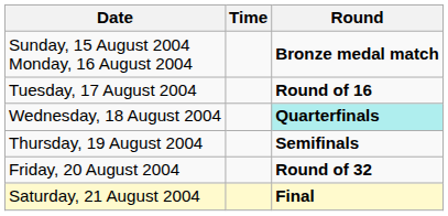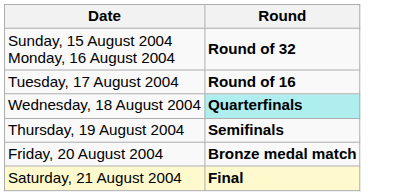 <table class="wikitable">
 <tr>
 <th>Date</th>
-<th>Time</th>
 <th>Round</th>
 </tr>
 <tr>
 <td>Sunday, 15 August 2004<br>Monday, 16 August 2004</td>
-<td></td>
-<td><strong>Bronze medal match</strong></td>
+<td><strong>Round of 32</strong></td>
 </tr>
 <tr>
 <td>Tuesday, 17 August 2004</td>
-<td></td>
 <td><strong>Round of 16</strong></td>
 </tr>
 <tr>
 <td>Wednesday, 18 August 2004</td>
-<td></td>
 <td style="background: paleturquoise;"><strong>Quarterfinals</strong></td>
 </tr>
 <tr>
 <td>Thursday, 19 August 2004</td>
-<td></td>
 <td><strong>Semifinals</strong></td>
 </tr>
 <tr>
 <td>Friday, 20 August 2004</td>
-<td></td>
-<td><strong>Round of 32</strong></td>
+<td><strong>Bronze medal match</strong></td>
 </tr>
 <tr style=background:lemonchiffon>
 <td>Saturday, 21 August 2004</td>
-<td></td>
 <td><strong>Final</strong></td>
 </tr>
 </table>
